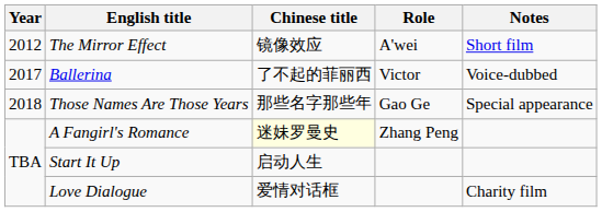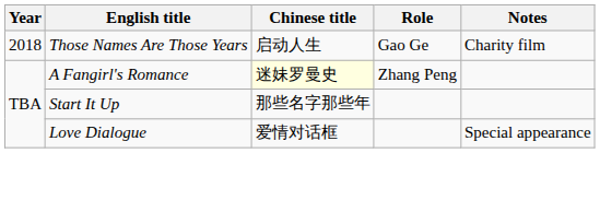 <table class="wikitable sortable">
 <tr>
 <th>Year</th>
 <th>English title</th>
 <th>Chinese title</th>
 <th>Role</th>
 <th class="unsortable">Notes</th>
 </tr>
 <tr>
-<td>2012</td>
-<td><em>The Mirror Effect</em></td>
-<td>镜像效应</td>
-<td>A'wei</td>
-<td><a href='#'>Short film</a></td>
-</tr>
-<tr>
-<td>2017</td>
-<td><em><a href='#'>Ballerina</a></em></td>
-<td>了不起的菲丽西</td>
-<td>Victor</td>
-<td>Voice-dubbed</td>
-</tr>
-<tr>
 <td>2018</td>
 <td><em>Those Names Are Those Years</em></td>
-<td>那些名字那些年</td>
+<td>启动人生</td>
 <td>Gao Ge</td>
-<td>Special appearance</td>
+<td>Charity film</td>
 </tr>
 <tr>
 <td rowspan=3>TBA</td>
 <td><em>A Fangirl's Romance</em></td>
 <td style="background: lightyellow;">迷妹罗曼史</td>
 <td>Zhang Peng</td>
 <td></td>
 </tr>
 <tr>
 <td><em>Start It Up</em></td>
-<td>启动人生</td>
+<td>那些名字那些年</td>
 <td></td>
 <td></td>
 </tr>
 <tr>
 <td><em>Love Dialogue</em></td>
 <td>爱情对话框</td>
 <td></td>
-<td>Charity film</td>
+<td>Special appearance</td>
 </tr>
 </table>
